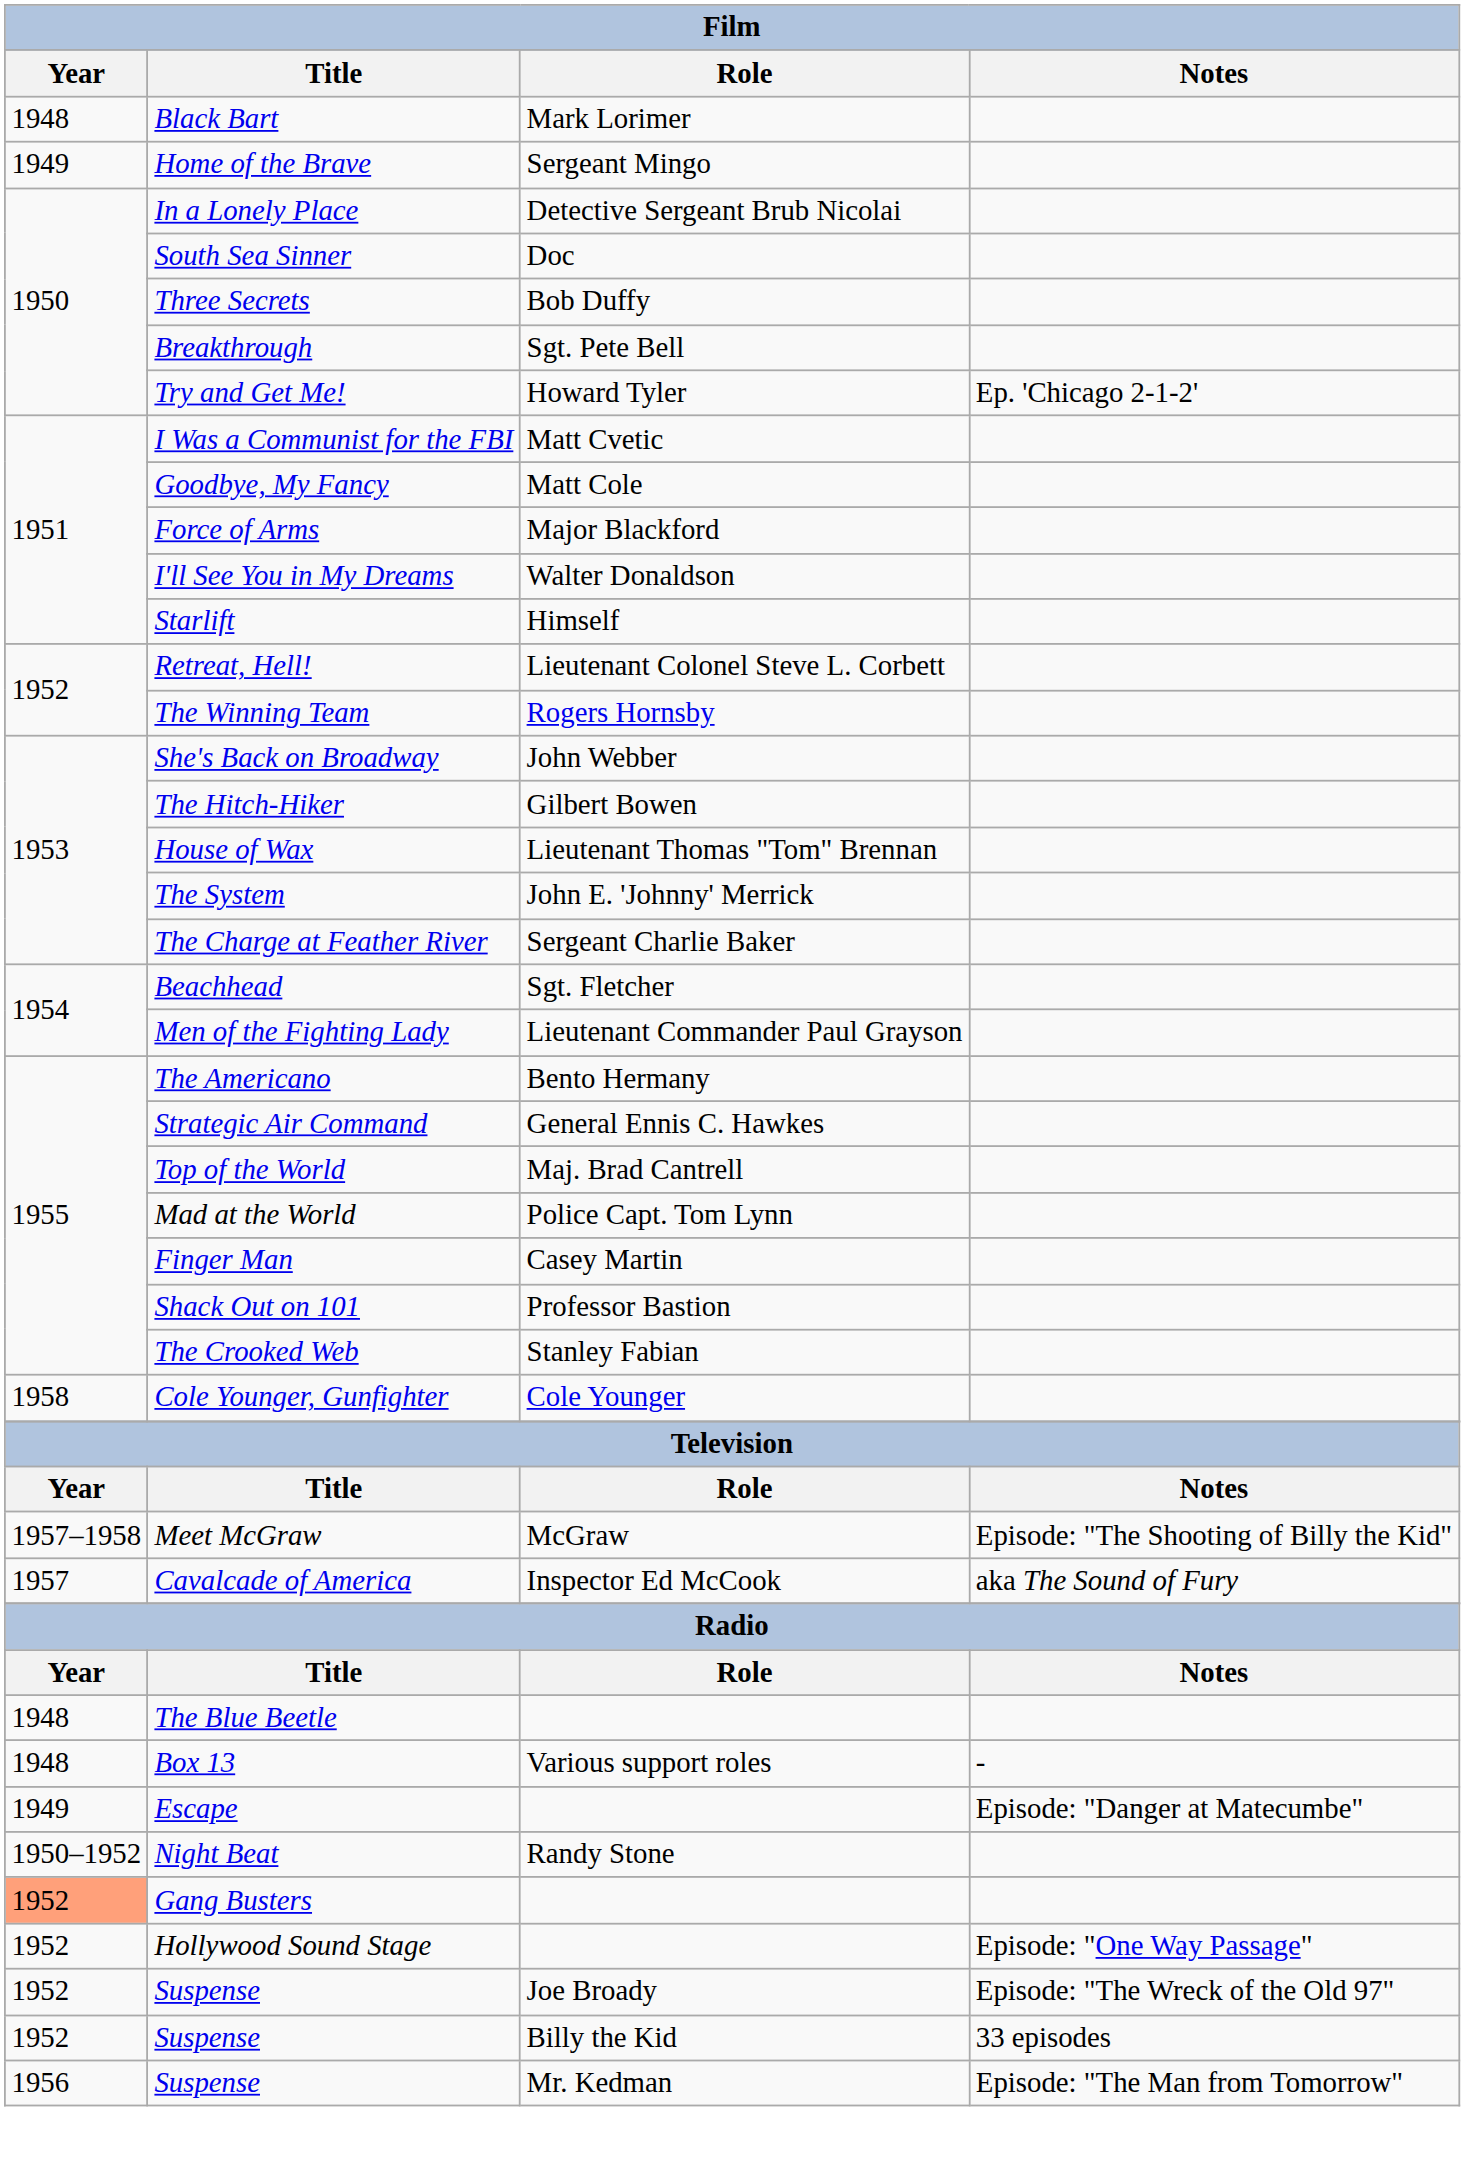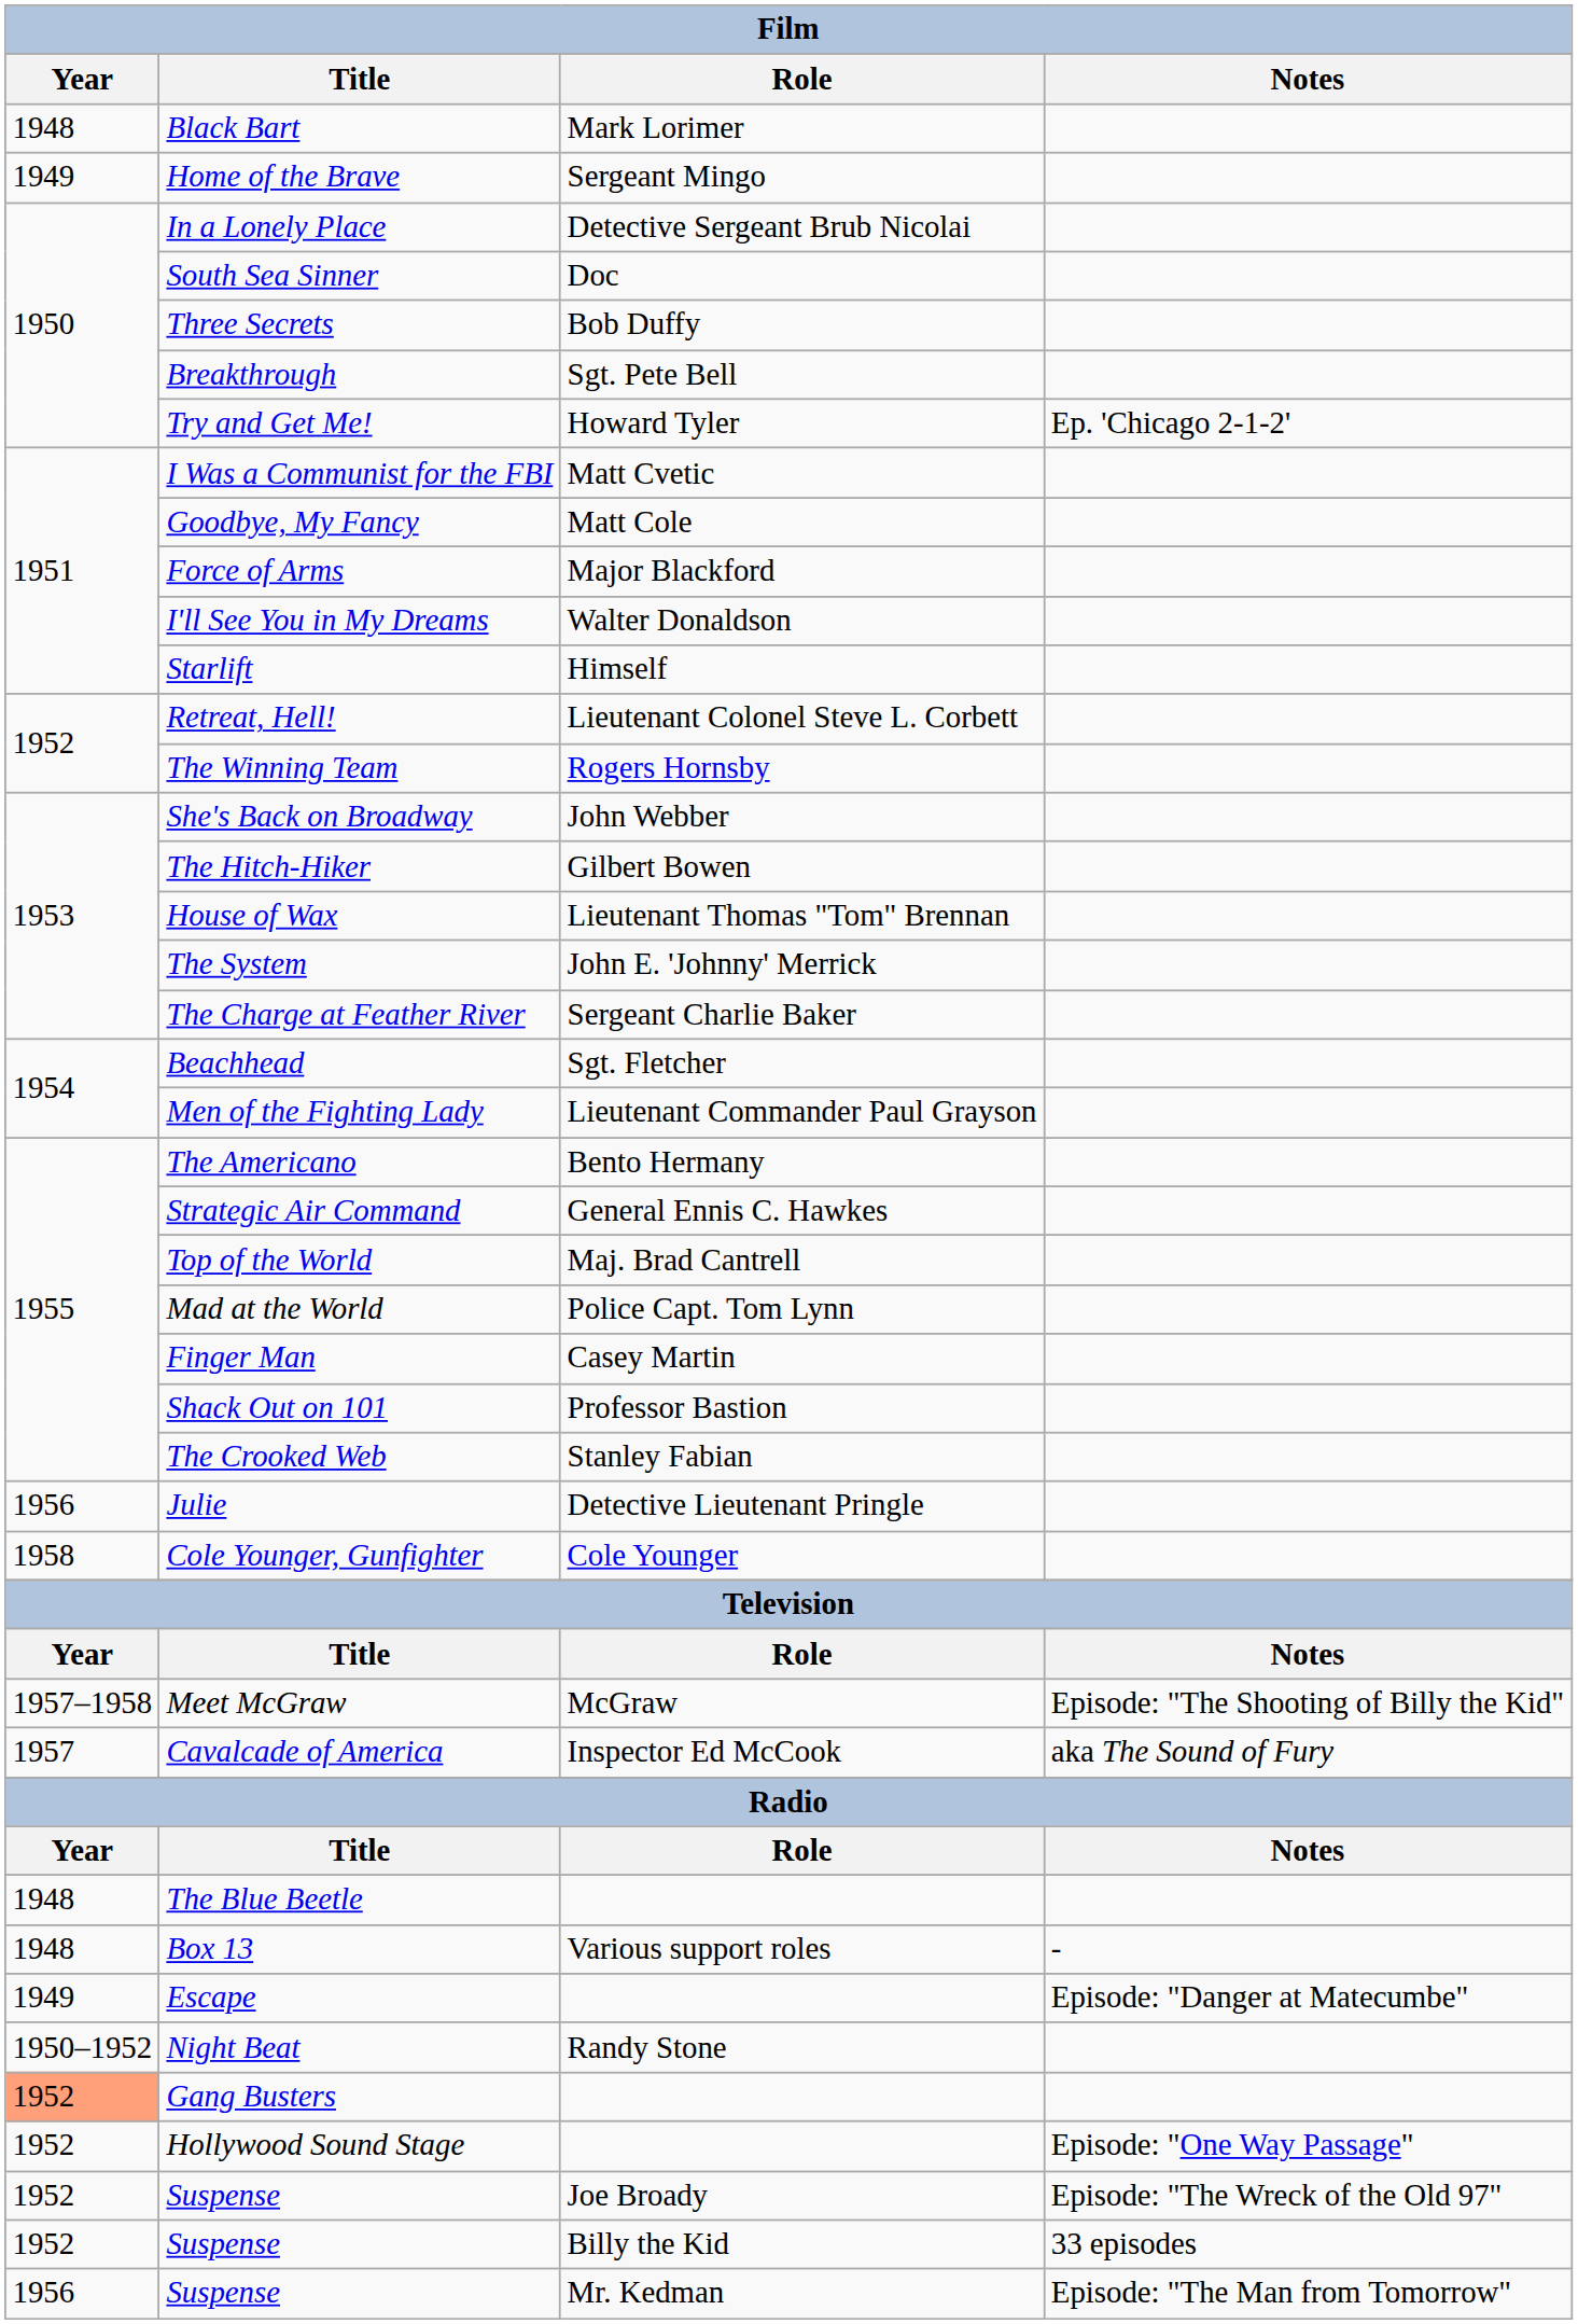 <table class="wikitable">
 <tr>
 <th colspan="4" style="background: LightSteelBlue;">Film</th>
 </tr>
 <tr>
 <th>Year</th>
 <th>Title</th>
 <th>Role</th>
 <th>Notes</th>
 </tr>
 <tr>
 <td>1948</td>
 <td><em><a href='#'>Black Bart</a></em></td>
 <td>Mark Lorimer</td>
 <td></td>
 </tr>
 <tr>
 <td>1949</td>
 <td><em><a href='#'>Home of the Brave</a></em></td>
 <td>Sergeant Mingo</td>
 <td></td>
 </tr>
 <tr>
 <td rowspan="5">1950</td>
 <td><em><a href='#'>In a Lonely Place</a></em></td>
 <td>Detective Sergeant Brub Nicolai</td>
 <td></td>
 </tr>
 <tr>
 <td><em><a href='#'>South Sea Sinner</a></em></td>
 <td>Doc</td>
 <td></td>
 </tr>
 <tr>
 <td><em><a href='#'>Three Secrets</a></em></td>
 <td>Bob Duffy</td>
 <td></td>
 </tr>
 <tr>
 <td><em><a href='#'>Breakthrough</a></em></td>
 <td>Sgt. Pete Bell</td>
 <td></td>
 </tr>
 <tr>
 <td><em><a href='#'>Try and Get Me!</a></em></td>
 <td>Howard Tyler</td>
 <td>Ep. 'Chicago 2-1-2'</td>
 </tr>
 <tr>
 <td rowspan="5">1951</td>
 <td><em><a href='#'>I Was a Communist for the FBI</a></em></td>
 <td>Matt Cvetic</td>
 <td></td>
 </tr>
 <tr>
 <td><em><a href='#'>Goodbye, My Fancy</a></em></td>
 <td>Matt Cole</td>
 <td></td>
 </tr>
 <tr>
 <td><em><a href='#'>Force of Arms</a></em></td>
 <td>Major Blackford</td>
 <td></td>
 </tr>
 <tr>
 <td><em><a href='#'>I'll See You in My Dreams</a></em></td>
 <td>Walter Donaldson</td>
 <td></td>
 </tr>
 <tr>
 <td><em><a href='#'>Starlift</a></em></td>
 <td>Himself</td>
 <td></td>
 </tr>
 <tr>
 <td rowspan="2">1952</td>
 <td><em><a href='#'>Retreat, Hell!</a></em></td>
 <td>Lieutenant Colonel Steve L. Corbett</td>
 <td></td>
 </tr>
 <tr>
 <td><em><a href='#'>The Winning Team</a></em></td>
 <td><a href='#'>Rogers Hornsby</a></td>
 <td></td>
 </tr>
 <tr>
 <td rowspan="5">1953</td>
 <td><em><a href='#'>She's Back on Broadway</a></em></td>
 <td>John Webber</td>
 <td></td>
 </tr>
 <tr>
 <td><em><a href='#'>The Hitch-Hiker</a></em></td>
 <td>Gilbert Bowen</td>
 <td></td>
 </tr>
 <tr>
 <td><em><a href='#'>House of Wax</a></em></td>
 <td>Lieutenant Thomas "Tom" Brennan</td>
 <td></td>
 </tr>
 <tr>
 <td><em><a href='#'>The System</a></em></td>
 <td>John E. 'Johnny' Merrick</td>
 <td></td>
 </tr>
 <tr>
 <td><em><a href='#'>The Charge at Feather River</a></em></td>
 <td>Sergeant Charlie Baker</td>
 <td></td>
 </tr>
 <tr>
 <td rowspan="2">1954</td>
 <td><em><a href='#'>Beachhead</a></em></td>
 <td>Sgt. Fletcher</td>
 <td></td>
 </tr>
 <tr>
 <td><em><a href='#'>Men of the Fighting Lady</a></em></td>
 <td>Lieutenant Commander Paul Grayson</td>
 <td></td>
 </tr>
 <tr>
 <td rowspan="7">1955</td>
 <td><em><a href='#'>The Americano</a></em></td>
 <td>Bento Hermany</td>
 <td></td>
 </tr>
 <tr>
 <td><em><a href='#'>Strategic Air Command</a></em></td>
 <td>General Ennis C. Hawkes</td>
 <td></td>
 </tr>
 <tr>
 <td><em><a href='#'>Top of the World</a></em></td>
 <td>Maj. Brad Cantrell</td>
 <td></td>
 </tr>
 <tr>
 <td><em>Mad at the World</em></td>
 <td>Police Capt. Tom Lynn</td>
 <td></td>
 </tr>
 <tr>
 <td><em><a href='#'>Finger Man</a></em></td>
 <td>Casey Martin</td>
 <td></td>
 </tr>
 <tr>
 <td><em><a href='#'>Shack Out on 101</a></em></td>
 <td>Professor Bastion</td>
 <td></td>
 </tr>
 <tr>
 <td><em><a href='#'>The Crooked Web</a></em></td>
 <td>Stanley Fabian</td>
 <td></td>
 </tr>
 <tr>
+<td>1956</td>
+<td><em><a href='#'>Julie</a></em></td>
+<td>Detective Lieutenant Pringle</td>
+<td></td>
+</tr>
+<tr>
 <td>1958</td>
 <td><em><a href='#'>Cole Younger, Gunfighter</a></em></td>
 <td><a href='#'>Cole Younger</a></td>
 <td></td>
 </tr>
 <tr>
 </tr>
 <tr>
 <th colspan="4" style="background: LightSteelBlue;">Television</th>
 </tr>
 <tr>
 <th>Year</th>
 <th>Title</th>
 <th>Role</th>
 <th>Notes</th>
 </tr>
 <tr>
 <td>1957–1958</td>
 <td><em>Meet McGraw</em></td>
 <td>McGraw</td>
 <td>Episode: "The Shooting of Billy the Kid"</td>
 </tr>
 <tr>
 <td>1957</td>
 <td><em><a href='#'>Cavalcade of America</a></em></td>
 <td>Inspector Ed McCook</td>
 <td>aka <em>The Sound of Fury</em></td>
 </tr>
 <tr>
 </tr>
 <tr>
 <th colspan="4" style="background: LightSteelBlue;">Radio</th>
 </tr>
 <tr>
 <th>Year</th>
 <th>Title</th>
 <th>Role</th>
 <th>Notes</th>
 </tr>
 <tr>
 <td>1948</td>
 <td><em><a href='#'>The Blue Beetle</a></em></td>
 <td></td>
 <td></td>
 </tr>
 <tr>
 <td>1948</td>
 <td><em><a href='#'>Box 13</a></em></td>
 <td>Various support roles</td>
 <td>-</td>
 </tr>
 <tr>
 <td>1949</td>
 <td><em><a href='#'>Escape</a></em></td>
 <td></td>
 <td>Episode: "Danger at Matecumbe"</td>
 </tr>
 <tr>
 <td>1950–1952</td>
 <td><em><a href='#'>Night Beat</a></em></td>
 <td>Randy Stone</td>
 <td></td>
 </tr>
 <tr>
 <td style="background: lightsalmon;">1952</td>
 <td><em><a href='#'>Gang Busters</a></em></td>
 <td></td>
 <td></td>
 </tr>
 <tr>
 <td>1952</td>
 <td><em>Hollywood Sound Stage</em></td>
 <td></td>
 <td>Episode: "<a href='#'>One Way Passage</a>"</td>
 </tr>
 <tr>
 <td>1952</td>
 <td><em><a href='#'>Suspense</a></em></td>
 <td>Joe Broady</td>
 <td>Episode: "The Wreck of the Old 97"</td>
 </tr>
 <tr>
 <td>1952</td>
 <td><em><a href='#'>Suspense</a></em></td>
 <td>Billy the Kid</td>
 <td>33 episodes</td>
 </tr>
 <tr>
 <td>1956</td>
 <td><em><a href='#'>Suspense</a></em></td>
 <td>Mr. Kedman</td>
 <td>Episode: "The Man from Tomorrow"</td>
 </tr>
 </table>
